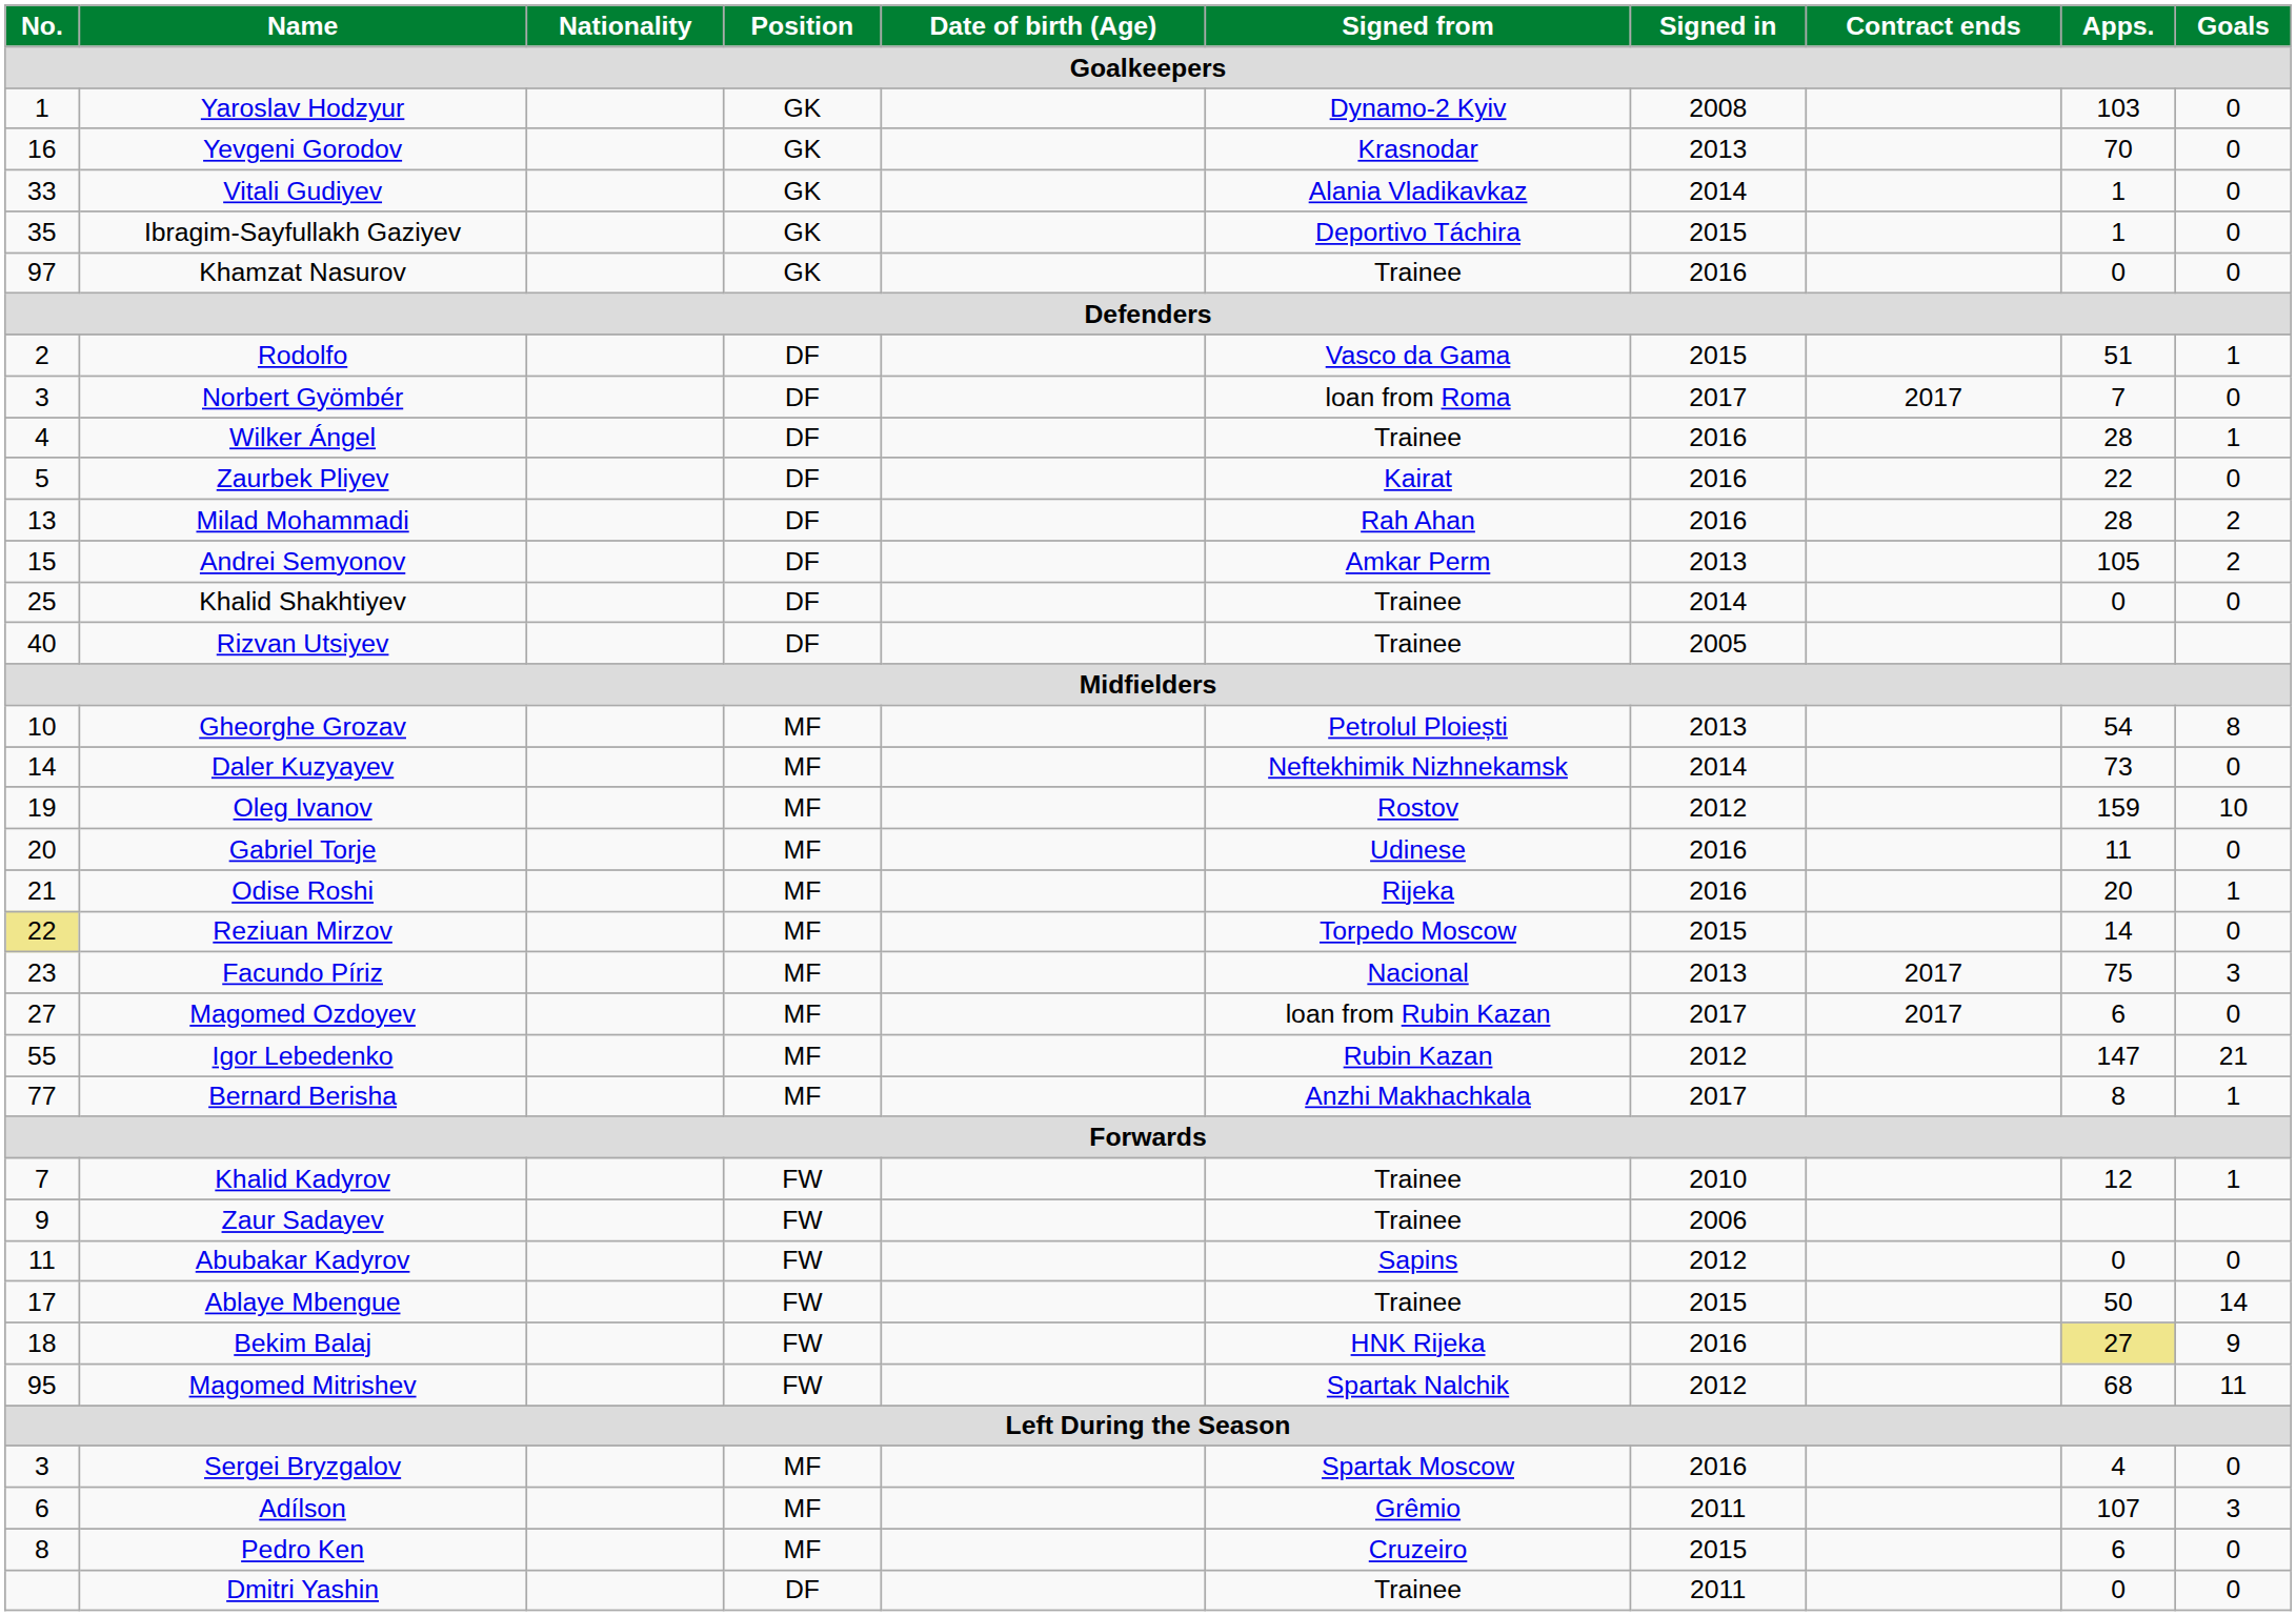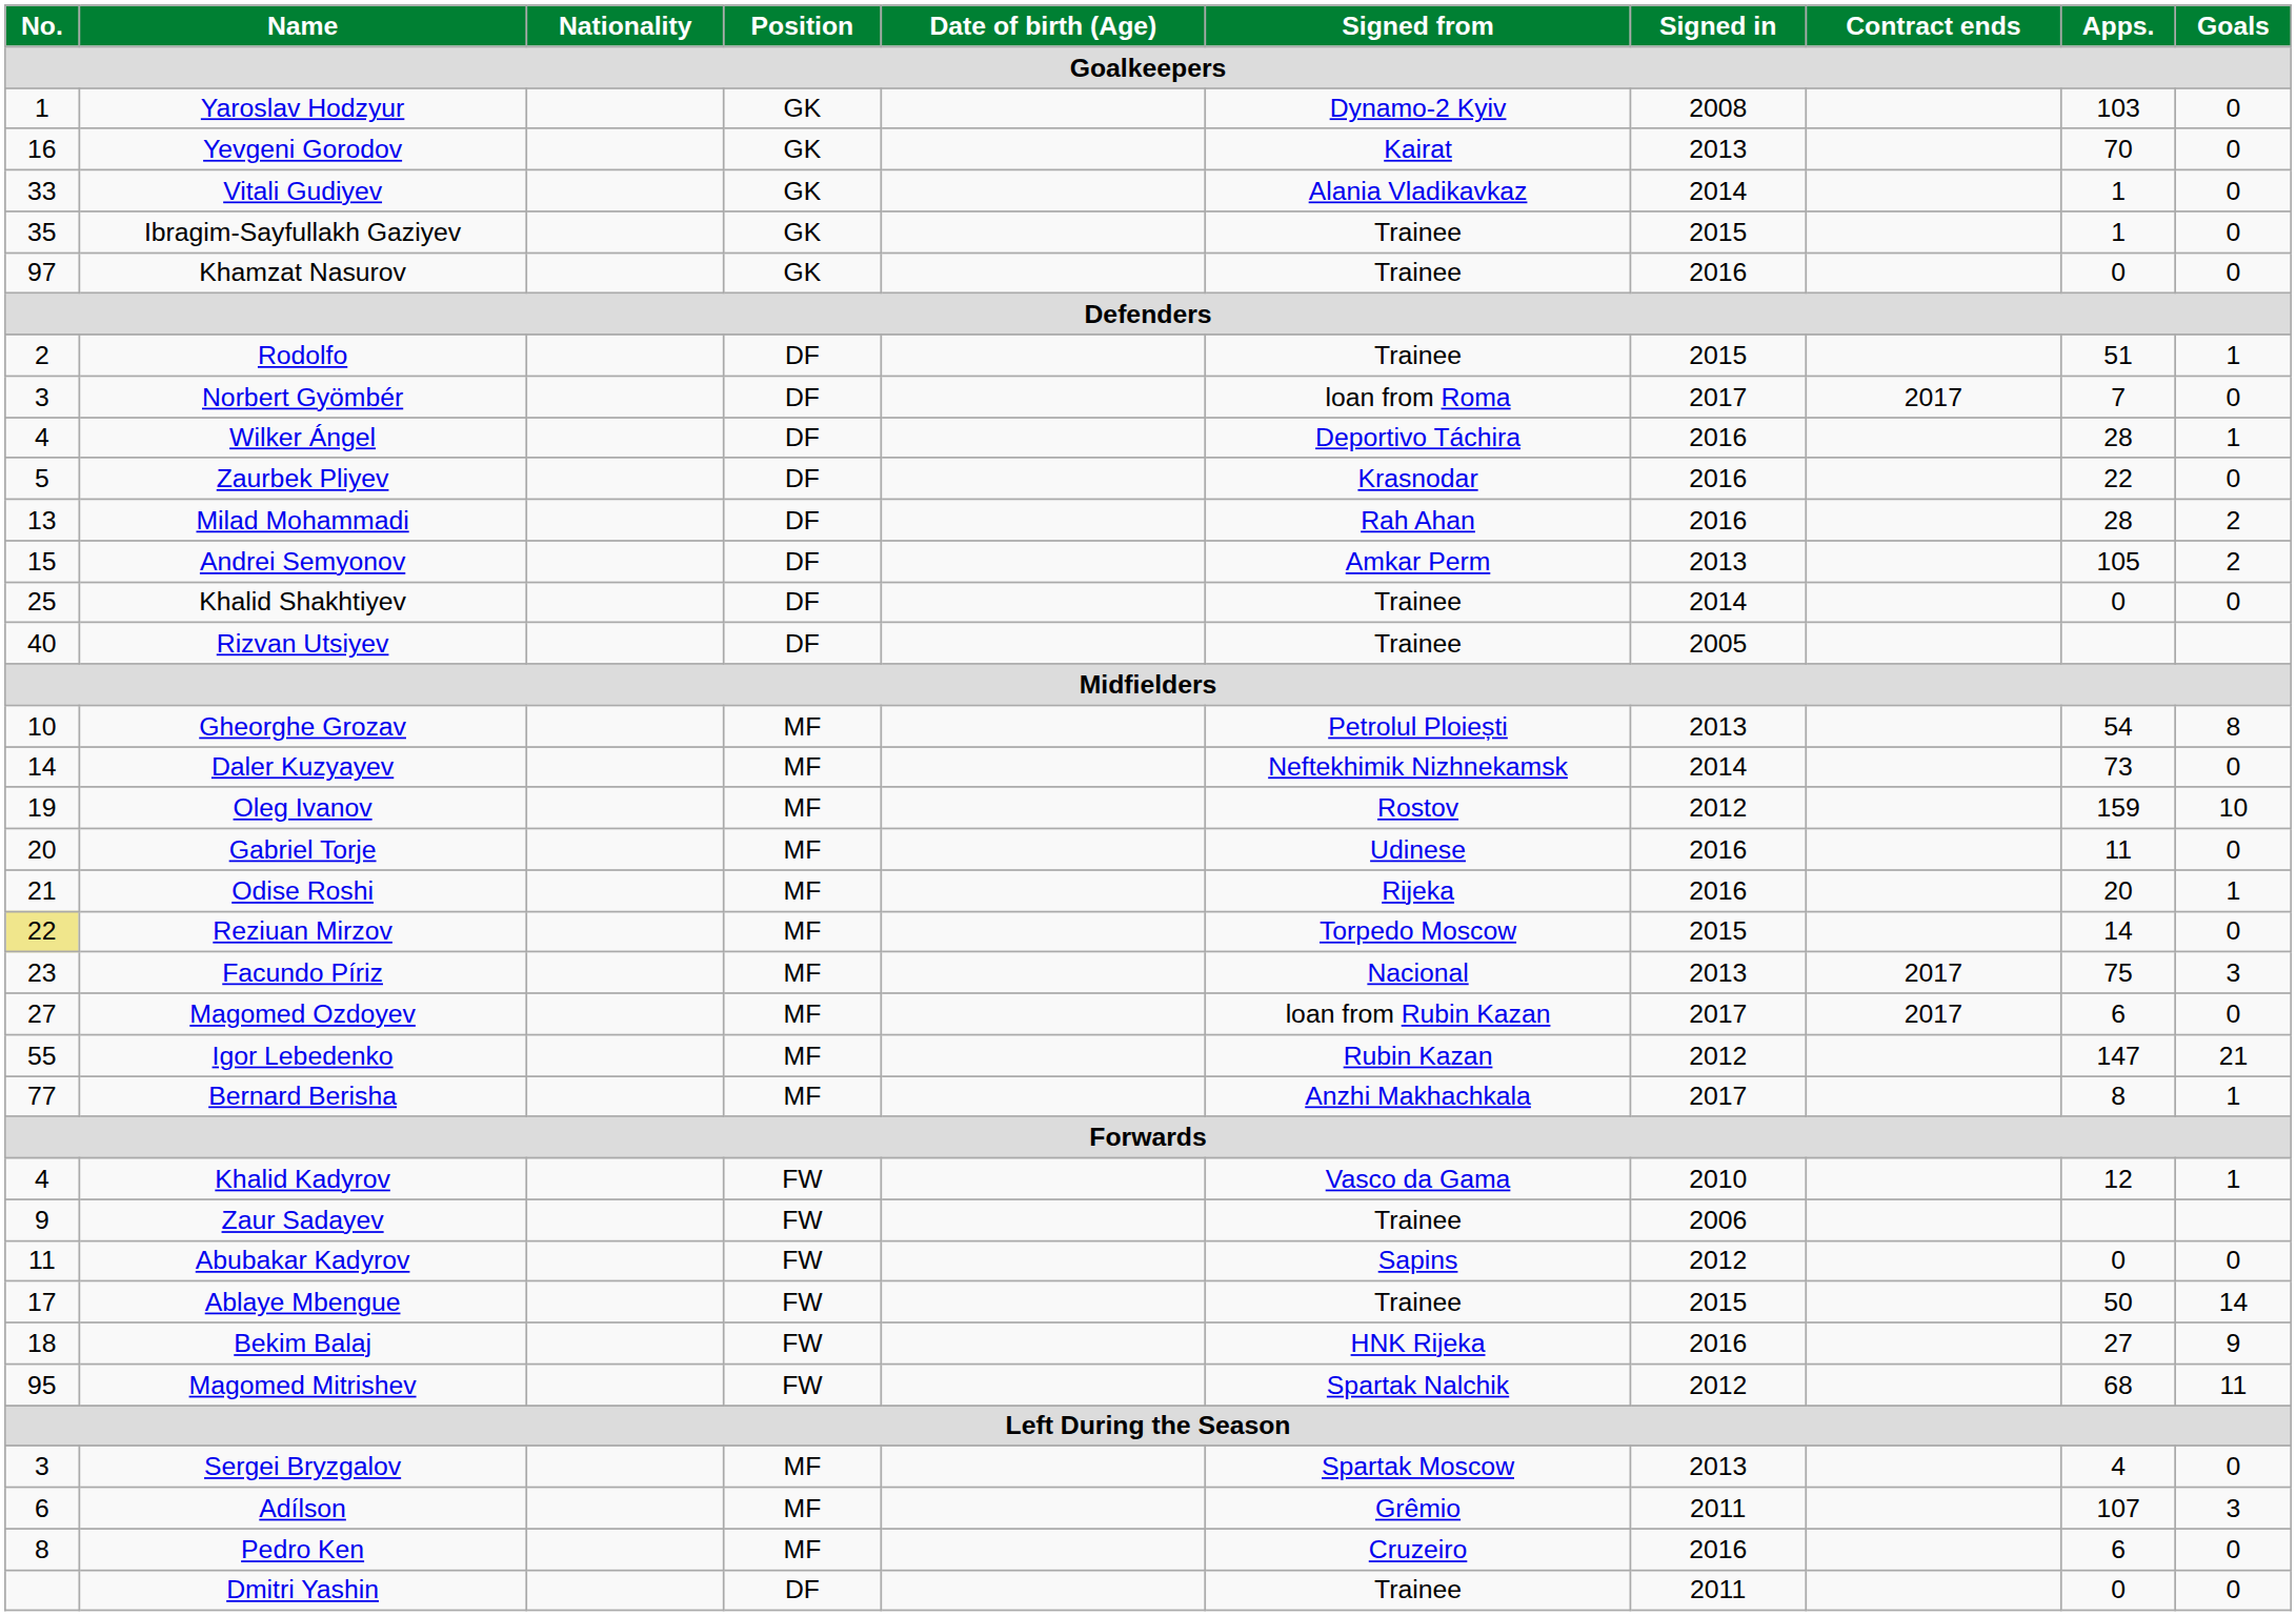 <table class="wikitable"  style="text-align:center; font-size:90%; width:100%;">
 <tr>
 <th style="background:#008033; color:white; text-align:center;">No.</th>
 <th style="background:#008033; color:white; text-align:center;">Name</th>
 <th style="background:#008033; color:white; text-align:center;">Nationality</th>
 <th style="background:#008033; color:white; text-align:center;">Position</th>
 <th style="background:#008033; color:white; text-align:center;">Date of birth (Age)</th>
 <th style="background:#008033; color:white; text-align:center;">Signed from</th>
 <th style="background:#008033; color:white; text-align:center;">Signed in</th>
 <th style="background:#008033; color:white; text-align:center;">Contract ends</th>
 <th style="background:#008033; color:white; text-align:center;">Apps.</th>
 <th style="background:#008033; color:white; text-align:center;">Goals</th>
 </tr>
 <tr>
 <th colspan="11"  style="background:#dcdcdc; text-align:center;">Goalkeepers</th>
 </tr>
 <tr>
 <td>1</td>
 <td><a href='#'>Yaroslav Hodzyur</a></td>
 <td></td>
 <td>GK</td>
 <td></td>
 <td><a href='#'>Dynamo-2 Kyiv</a></td>
 <td>2008</td>
 <td></td>
 <td>103</td>
 <td>0</td>
 </tr>
 <tr>
 <td>16</td>
 <td><a href='#'>Yevgeni Gorodov</a></td>
 <td></td>
 <td>GK</td>
 <td></td>
-<td><a href='#'>Krasnodar</a></td>
+<td><a href='#'>Kairat</a></td>
 <td>2013</td>
 <td></td>
 <td>70</td>
 <td>0</td>
 </tr>
 <tr>
 <td>33</td>
 <td><a href='#'>Vitali Gudiyev</a></td>
 <td></td>
 <td>GK</td>
 <td></td>
 <td><a href='#'>Alania Vladikavkaz</a></td>
 <td>2014</td>
 <td></td>
 <td>1</td>
 <td>0</td>
 </tr>
 <tr>
 <td>35</td>
 <td>Ibragim-Sayfullakh Gaziyev</td>
 <td></td>
 <td>GK</td>
 <td></td>
-<td><a href='#'>Deportivo Táchira</a></td>
+<td>Trainee</td>
 <td>2015</td>
 <td></td>
 <td>1</td>
 <td>0</td>
 </tr>
 <tr>
 <td>97</td>
 <td>Khamzat Nasurov</td>
 <td></td>
 <td>GK</td>
 <td></td>
 <td>Trainee</td>
 <td>2016</td>
 <td></td>
 <td>0</td>
 <td>0</td>
 </tr>
 <tr>
 <th colspan="11"  style="background:#dcdcdc; text-align:center;">Defenders</th>
 </tr>
 <tr>
 <td>2</td>
 <td><a href='#'>Rodolfo</a></td>
 <td></td>
 <td>DF</td>
 <td></td>
-<td><a href='#'>Vasco da Gama</a></td>
+<td>Trainee</td>
 <td>2015</td>
 <td></td>
 <td>51</td>
 <td>1</td>
 </tr>
 <tr>
 <td>3</td>
 <td><a href='#'>Norbert Gyömbér</a></td>
 <td></td>
 <td>DF</td>
 <td></td>
 <td>loan from <a href='#'>Roma</a></td>
 <td>2017</td>
 <td>2017</td>
 <td>7</td>
 <td>0</td>
 </tr>
 <tr>
 <td>4</td>
 <td><a href='#'>Wilker Ángel</a></td>
 <td></td>
 <td>DF</td>
 <td></td>
-<td>Trainee</td>
+<td><a href='#'>Deportivo Táchira</a></td>
 <td>2016</td>
 <td></td>
 <td>28</td>
 <td>1</td>
 </tr>
 <tr>
 <td>5</td>
 <td><a href='#'>Zaurbek Pliyev</a></td>
 <td></td>
 <td>DF</td>
 <td></td>
-<td><a href='#'>Kairat</a></td>
+<td><a href='#'>Krasnodar</a></td>
 <td>2016</td>
 <td></td>
 <td>22</td>
 <td>0</td>
 </tr>
 <tr>
 <td>13</td>
 <td><a href='#'>Milad Mohammadi</a></td>
 <td></td>
 <td>DF</td>
 <td></td>
 <td><a href='#'>Rah Ahan</a></td>
 <td>2016</td>
 <td></td>
 <td>28</td>
 <td>2</td>
 </tr>
 <tr>
 <td>15</td>
 <td><a href='#'>Andrei Semyonov</a></td>
 <td></td>
 <td>DF</td>
 <td></td>
 <td><a href='#'>Amkar Perm</a></td>
 <td>2013</td>
 <td></td>
 <td>105</td>
 <td>2</td>
 </tr>
 <tr>
 <td>25</td>
 <td>Khalid Shakhtiyev</td>
 <td></td>
 <td>DF</td>
 <td></td>
 <td>Trainee</td>
 <td>2014</td>
 <td></td>
 <td>0</td>
 <td>0</td>
 </tr>
 <tr>
 <td>40</td>
 <td><a href='#'>Rizvan Utsiyev</a></td>
 <td></td>
 <td>DF</td>
 <td></td>
 <td>Trainee</td>
 <td>2005</td>
 <td></td>
 <td></td>
 <td></td>
 </tr>
 <tr>
 <th colspan="11"  style="background:#dcdcdc; text-align:center;">Midfielders</th>
 </tr>
 <tr>
 <td>10</td>
 <td><a href='#'>Gheorghe Grozav</a></td>
 <td></td>
 <td>MF</td>
 <td></td>
 <td><a href='#'>Petrolul Ploiești</a></td>
 <td>2013</td>
 <td></td>
 <td>54</td>
 <td>8</td>
 </tr>
 <tr>
 <td>14</td>
 <td><a href='#'>Daler Kuzyayev</a></td>
 <td></td>
 <td>MF</td>
 <td></td>
 <td><a href='#'>Neftekhimik Nizhnekamsk</a></td>
 <td>2014</td>
 <td></td>
 <td>73</td>
 <td>0</td>
 </tr>
 <tr>
 <td>19</td>
 <td><a href='#'>Oleg Ivanov</a></td>
 <td></td>
 <td>MF</td>
 <td></td>
 <td><a href='#'>Rostov</a></td>
 <td>2012</td>
 <td></td>
 <td>159</td>
 <td>10</td>
 </tr>
 <tr>
 <td>20</td>
 <td><a href='#'>Gabriel Torje</a></td>
 <td></td>
 <td>MF</td>
 <td></td>
 <td><a href='#'>Udinese</a></td>
 <td>2016</td>
 <td></td>
 <td>11</td>
 <td>0</td>
 </tr>
 <tr>
 <td>21</td>
 <td><a href='#'>Odise Roshi</a></td>
 <td></td>
 <td>MF</td>
 <td></td>
 <td><a href='#'>Rijeka</a></td>
 <td>2016</td>
 <td></td>
 <td>20</td>
 <td>1</td>
 </tr>
 <tr>
 <td style="background: khaki;">22</td>
 <td><a href='#'>Reziuan Mirzov</a></td>
 <td></td>
 <td>MF</td>
 <td></td>
 <td><a href='#'>Torpedo Moscow</a></td>
 <td>2015</td>
 <td></td>
 <td>14</td>
 <td>0</td>
 </tr>
 <tr>
 <td>23</td>
 <td><a href='#'>Facundo Píriz</a></td>
 <td></td>
 <td>MF</td>
 <td></td>
 <td><a href='#'>Nacional</a></td>
 <td>2013</td>
 <td>2017</td>
 <td>75</td>
 <td>3</td>
 </tr>
 <tr>
 <td>27</td>
 <td><a href='#'>Magomed Ozdoyev</a></td>
 <td></td>
 <td>MF</td>
 <td></td>
 <td>loan from <a href='#'>Rubin Kazan</a></td>
 <td>2017</td>
 <td>2017</td>
 <td>6</td>
 <td>0</td>
 </tr>
 <tr>
 <td>55</td>
 <td><a href='#'>Igor Lebedenko</a></td>
 <td></td>
 <td>MF</td>
 <td></td>
 <td><a href='#'>Rubin Kazan</a></td>
 <td>2012</td>
 <td></td>
 <td>147</td>
 <td>21</td>
 </tr>
 <tr>
 <td>77</td>
 <td><a href='#'>Bernard Berisha</a></td>
 <td></td>
 <td>MF</td>
 <td></td>
 <td><a href='#'>Anzhi Makhachkala</a></td>
 <td>2017</td>
 <td></td>
 <td>8</td>
 <td>1</td>
 </tr>
 <tr>
 <th colspan="11"  style="background:#dcdcdc; text-align:center;">Forwards</th>
 </tr>
 <tr>
-<td>7</td>
+<td>4</td>
 <td><a href='#'>Khalid Kadyrov</a></td>
 <td></td>
 <td>FW</td>
 <td></td>
-<td>Trainee</td>
+<td><a href='#'>Vasco da Gama</a></td>
 <td>2010</td>
 <td></td>
 <td>12</td>
 <td>1</td>
 </tr>
 <tr>
 <td>9</td>
 <td><a href='#'>Zaur Sadayev</a></td>
 <td></td>
 <td>FW</td>
 <td></td>
 <td>Trainee</td>
 <td>2006</td>
 <td></td>
 <td></td>
 <td></td>
 </tr>
 <tr>
 <td>11</td>
 <td><a href='#'>Abubakar Kadyrov</a></td>
 <td></td>
 <td>FW</td>
 <td></td>
 <td><a href='#'>Sapins</a></td>
 <td>2012</td>
 <td></td>
 <td>0</td>
 <td>0</td>
 </tr>
 <tr>
 <td>17</td>
 <td><a href='#'>Ablaye Mbengue</a></td>
 <td></td>
 <td>FW</td>
 <td></td>
 <td>Trainee</td>
 <td>2015</td>
 <td></td>
 <td>50</td>
 <td>14</td>
 </tr>
 <tr>
 <td>18</td>
 <td><a href='#'>Bekim Balaj</a></td>
 <td></td>
 <td>FW</td>
 <td></td>
 <td><a href='#'>HNK Rijeka</a></td>
 <td>2016</td>
 <td></td>
-<td style="background: khaki;">27</td>
+<td>27</td>
 <td>9</td>
 </tr>
 <tr>
 <td>95</td>
 <td><a href='#'>Magomed Mitrishev</a></td>
 <td></td>
 <td>FW</td>
 <td></td>
 <td><a href='#'>Spartak Nalchik</a></td>
 <td>2012</td>
 <td></td>
 <td>68</td>
 <td>11</td>
 </tr>
 <tr>
 <th colspan="11"  style="background:#dcdcdc; text-align:center;">Left During the Season</th>
 </tr>
 <tr>
 <td>3</td>
 <td><a href='#'>Sergei Bryzgalov</a></td>
 <td></td>
 <td>MF</td>
 <td></td>
 <td><a href='#'>Spartak Moscow</a></td>
-<td>2016</td>
+<td>2013</td>
 <td></td>
 <td>4</td>
 <td>0</td>
 </tr>
 <tr>
 <td>6</td>
 <td><a href='#'>Adílson</a></td>
 <td></td>
 <td>MF</td>
 <td></td>
 <td><a href='#'>Grêmio</a></td>
 <td>2011</td>
 <td></td>
 <td>107</td>
 <td>3</td>
 </tr>
 <tr>
 <td>8</td>
 <td><a href='#'>Pedro Ken</a></td>
 <td></td>
 <td>MF</td>
 <td></td>
 <td><a href='#'>Cruzeiro</a></td>
-<td>2015</td>
+<td>2016</td>
 <td></td>
 <td>6</td>
 <td>0</td>
 </tr>
 <tr>
 <td></td>
 <td><a href='#'>Dmitri Yashin</a></td>
 <td></td>
 <td>DF</td>
 <td></td>
 <td>Trainee</td>
 <td>2011</td>
 <td></td>
 <td>0</td>
 <td>0</td>
 </tr>
 </table>
